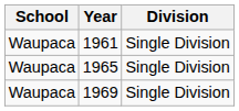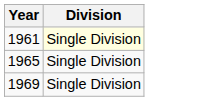 <table class="wikitable">
 <tr>
-<th>School</th>
 <th>Year</th>
 <th>Division</th>
 </tr>
 <tr>
-<td>Waupaca</td>
 <td>1961</td>
-<td>Single Division</td>
+<td style="background: lightyellow;">Single Division</td>
 </tr>
 <tr>
-<td>Waupaca</td>
 <td>1965</td>
 <td>Single Division</td>
 </tr>
 <tr>
-<td>Waupaca</td>
 <td>1969</td>
 <td>Single Division</td>
 </tr>
 </table>
